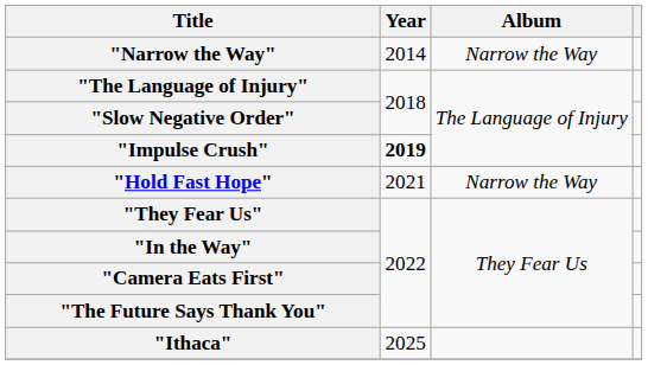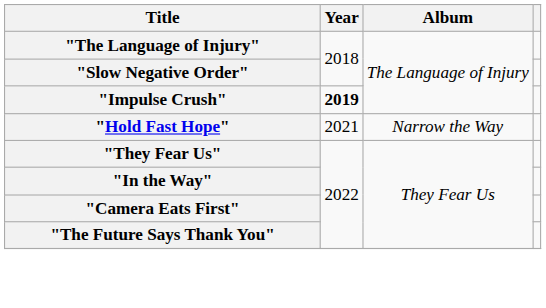 <table class="wikitable plainrowheaders" style="text-align:center;">
 <tr>
 <th scope="col" style="width:18em;">Title</th>
 <th scope="col">Year</th>
 <th scope="col">Album</th>
 <th scope="col"></th>
-</tr>
-<tr>
-<th scope="row">"Narrow the Way"</th>
-<td>2014</td>
-<td><em>Narrow the Way</em></td>
-<td></td>
 </tr>
 <tr>
 <th scope="row">"The Language of Injury"</th>
 <td rowspan="2">2018</td>
 <td rowspan="3"><em>The Language of Injury</em></td>
 <td></td>
 </tr>
 <tr>
 <th scope="row">"Slow Negative Order"</th>
 <td></td>
 </tr>
 <tr>
 <th scope="row">"Impulse Crush"</th>
 <td><strong>2019</strong></td>
 <td></td>
 </tr>
 <tr>
 <th scope="row">"<a href='#'>Hold Fast Hope</a>"</th>
 <td>2021</td>
 <td><em>Narrow the Way</em></td>
 <td></td>
 </tr>
 <tr>
 <th scope="row">"They Fear Us"</th>
 <td rowspan="4">2022</td>
 <td rowspan="4"><em>They Fear Us</em></td>
 <td></td>
 </tr>
 <tr>
 <th scope="row">"In the Way"</th>
 <td></td>
 </tr>
 <tr>
 <th scope="row">"Camera Eats First"</th>
 <td></td>
 </tr>
 <tr>
 <th scope="row">"The Future Says Thank You"</th>
 <td></td>
 </tr>
 <tr>
-<th scope="row">"Ithaca"</th>
-<td>2025</td>
-<td></td>
-<td></td>
-</tr>
-<tr>
 </tr>
 </table>
